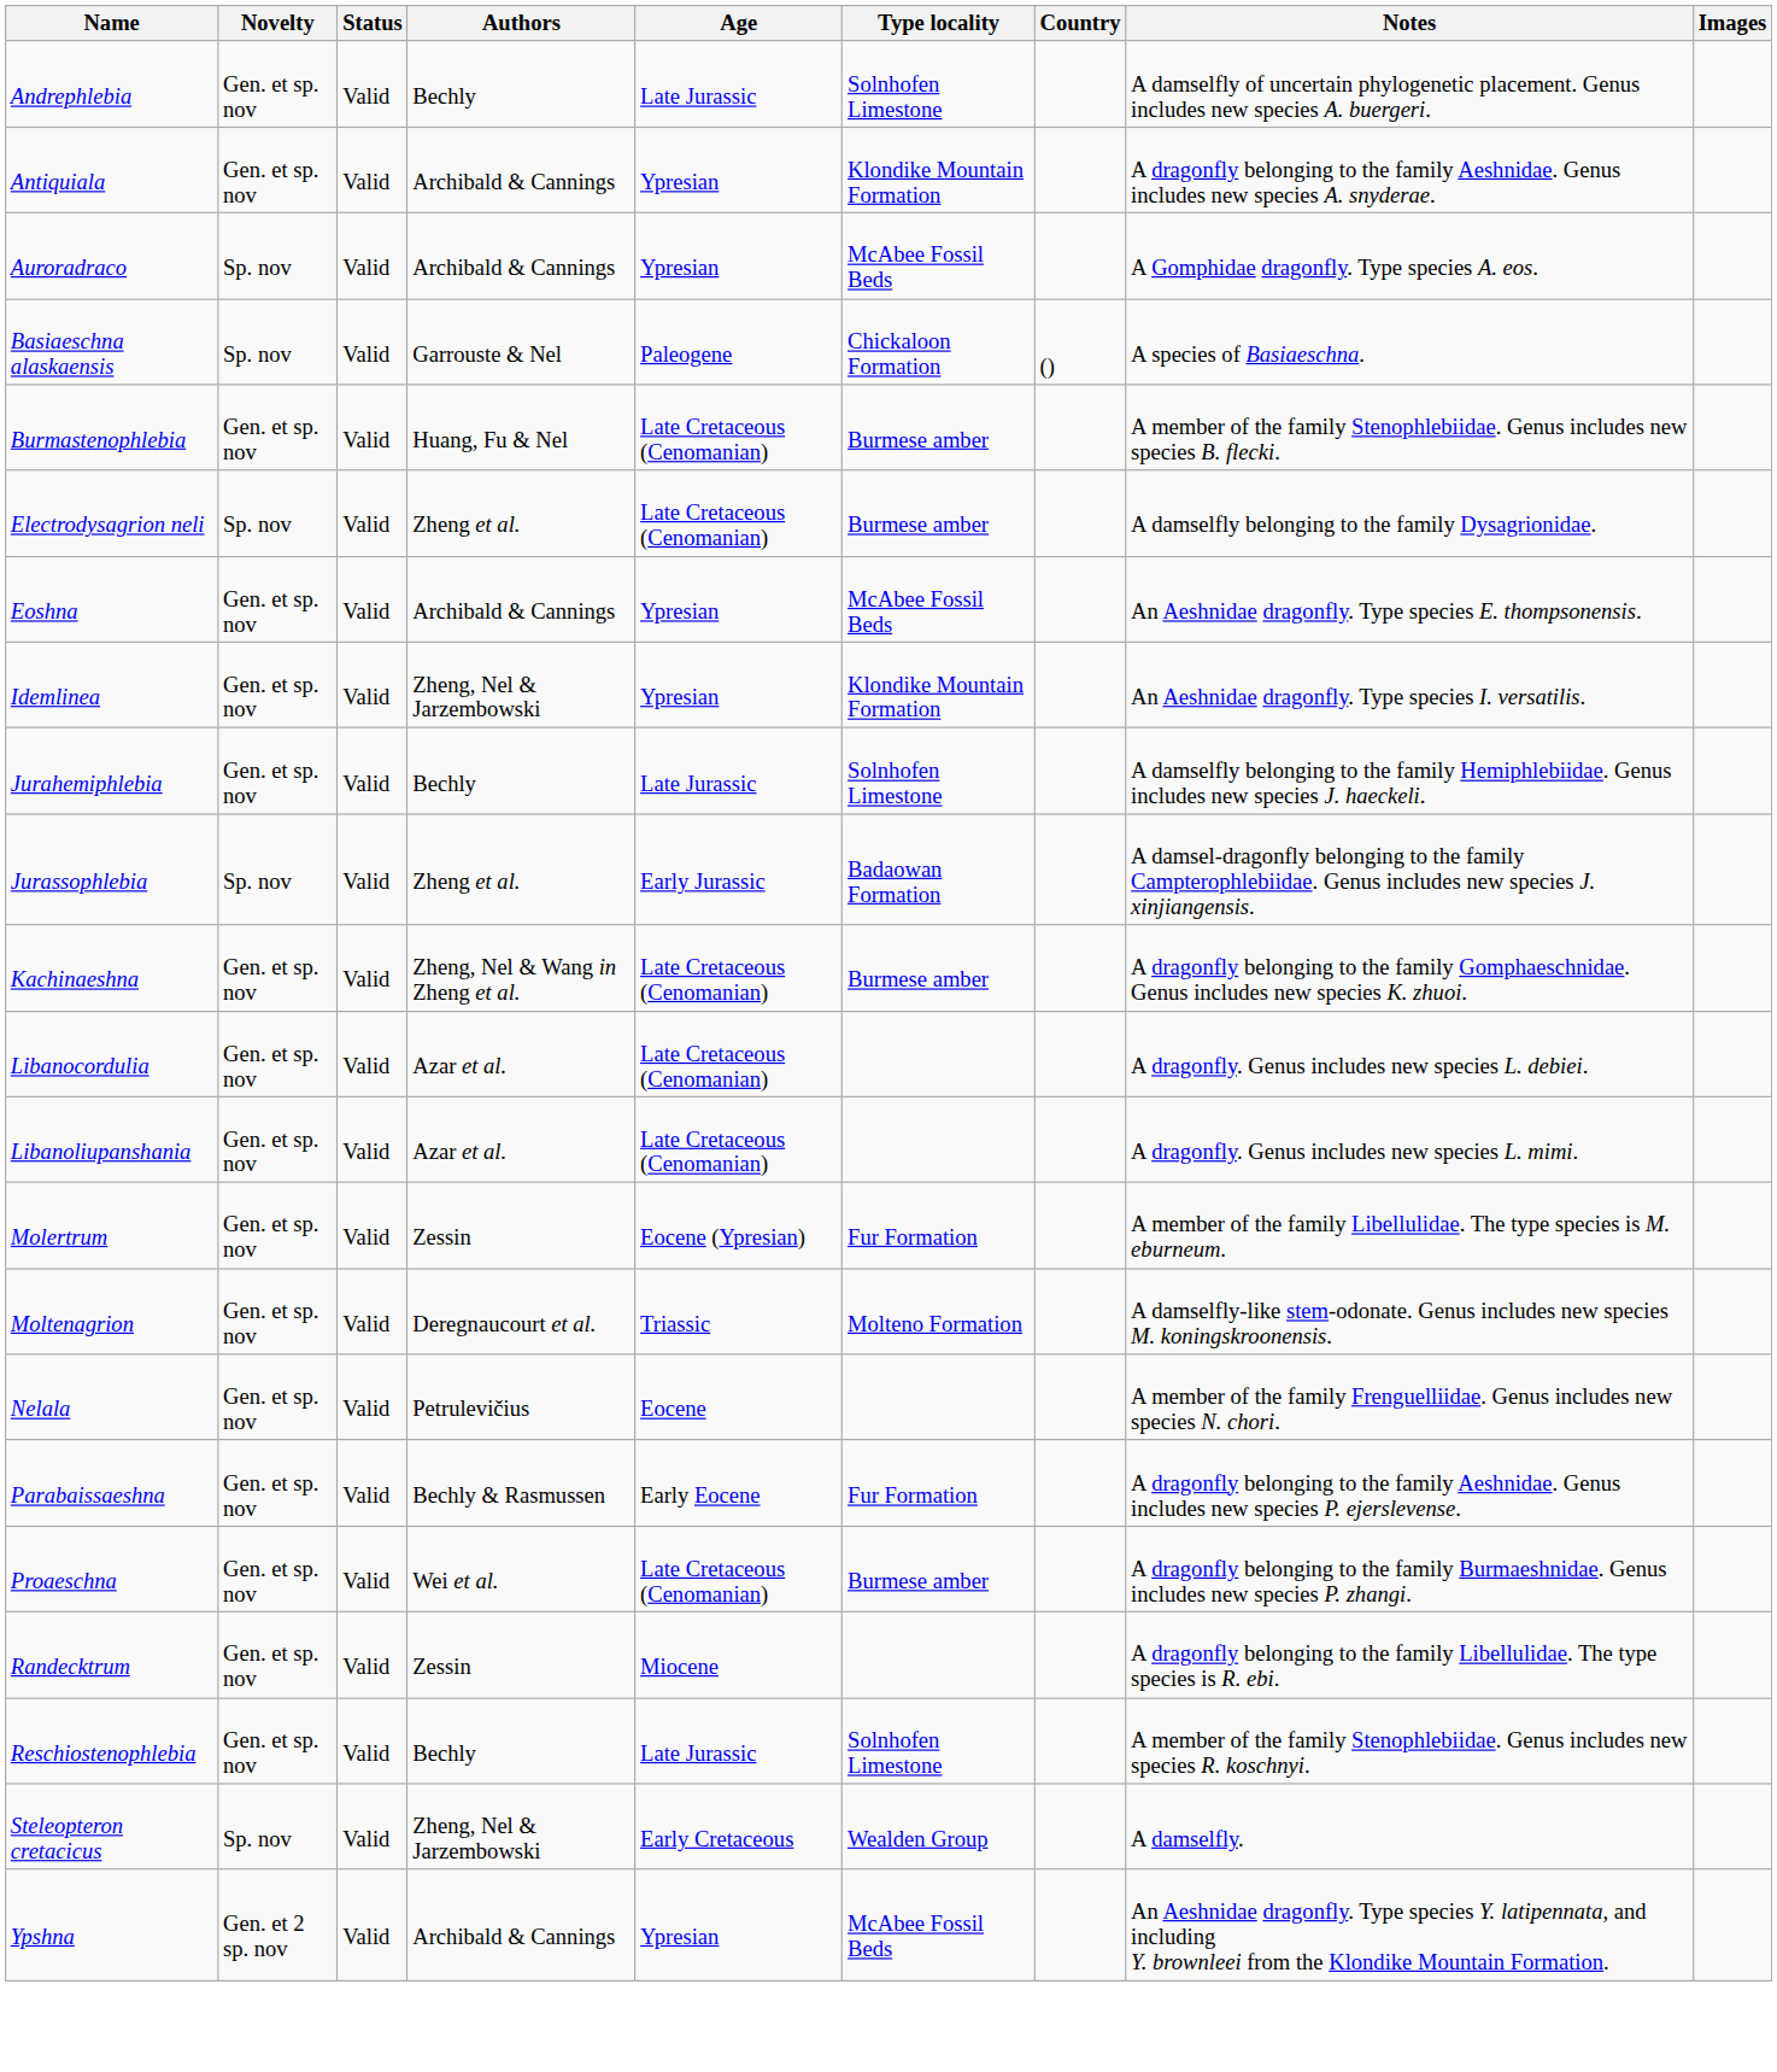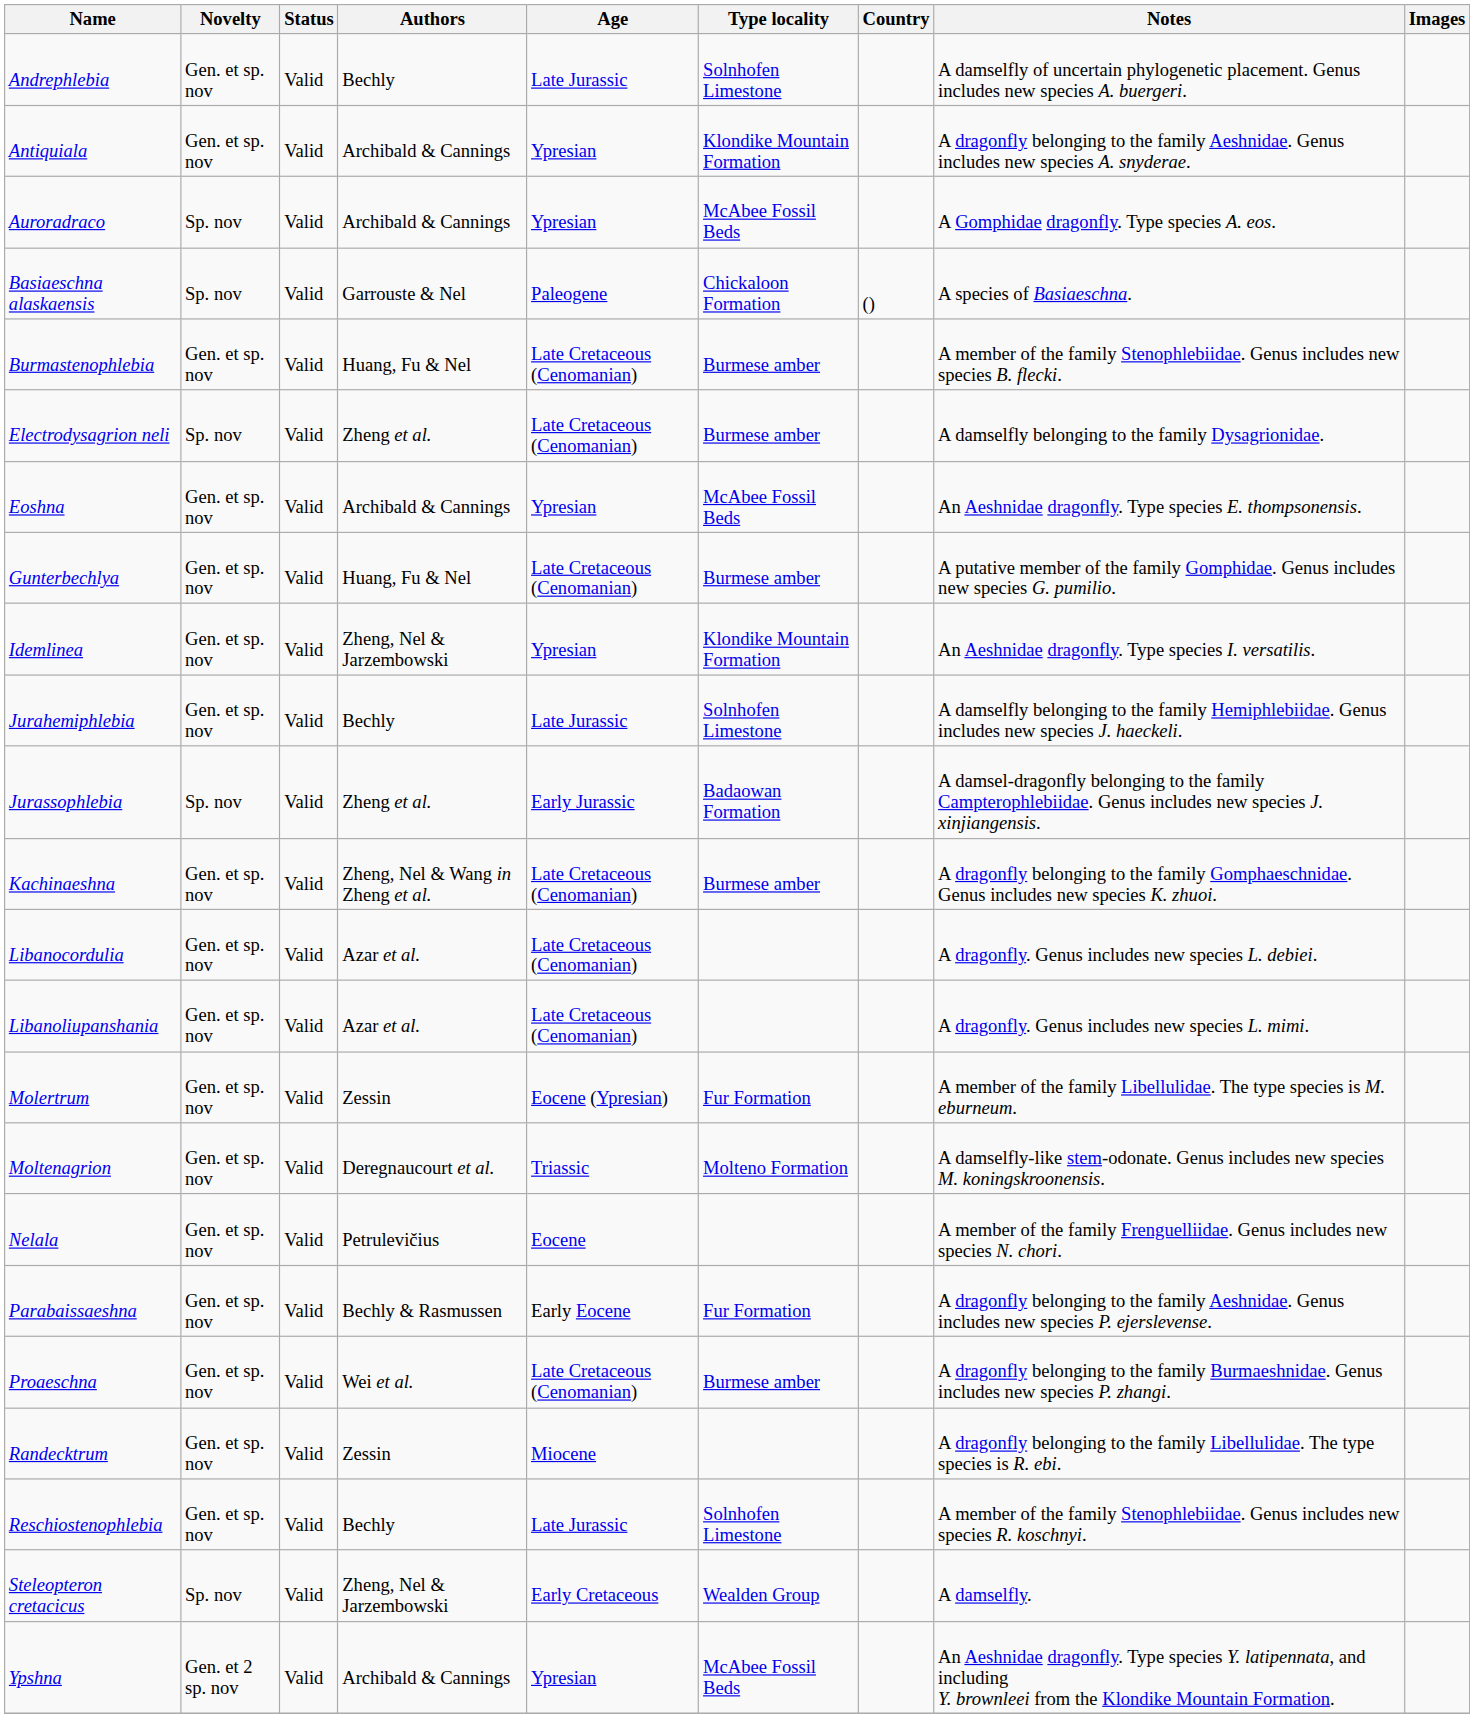 <table class="wikitable sortable" align="center" width="100%">
 <tr>
 <th>Name</th>
 <th>Novelty</th>
 <th>Status</th>
 <th>Authors</th>
 <th>Age</th>
 <th>Type locality</th>
 <th>Country</th>
 <th>Notes</th>
 <th>Images</th>
 </tr>
 <tr>
 <td><br><em><a href='#'>Andrephlebia</a></em></td>
 <td><br>Gen. et sp. nov</td>
 <td><br>Valid</td>
 <td><br>Bechly</td>
 <td><br><a href='#'>Late Jurassic</a></td>
 <td><br><a href='#'>Solnhofen Limestone</a></td>
 <td><br></td>
 <td><br>A damselfly of uncertain phylogenetic placement. Genus includes new species <em>A. buergeri</em>.</td>
 <td></td>
 </tr>
 <tr>
 <td><br><em><a href='#'>Antiquiala</a></em></td>
 <td><br>Gen. et sp. nov</td>
 <td><br>Valid</td>
 <td><br>Archibald & Cannings</td>
 <td><br><a href='#'>Ypresian</a></td>
 <td><br><a href='#'>Klondike Mountain Formation</a></td>
 <td><br><br></td>
 <td><br>A <a href='#'>dragonfly</a> belonging to the family <a href='#'>Aeshnidae</a>. Genus includes new species <em>A. snyderae</em>.</td>
 <td><br></td>
 </tr>
 <tr>
 <td><br><em><a href='#'>Auroradraco</a></em></td>
 <td><br>Sp. nov</td>
 <td><br>Valid</td>
 <td><br>Archibald & Cannings</td>
 <td><br><a href='#'>Ypresian</a></td>
 <td><br><a href='#'>McAbee Fossil Beds</a></td>
 <td><br><br></td>
 <td><br>A <a href='#'>Gomphidae</a> <a href='#'>dragonfly</a>. Type species <em>A. eos</em>.</td>
 <td></td>
 </tr>
 <tr>
 <td><br><em><a href='#'>Basiaeschna alaskaensis</a></em></td>
 <td><br>Sp. nov</td>
 <td><br>Valid</td>
 <td><br>Garrouste & Nel</td>
 <td><br><a href='#'>Paleogene</a></td>
 <td><br><a href='#'>Chickaloon Formation</a></td>
 <td><br><br>()</td>
 <td><br>A species of <em><a href='#'>Basiaeschna</a></em>.</td>
 <td></td>
 </tr>
 <tr>
 <td><br><em><a href='#'>Burmastenophlebia</a></em></td>
 <td><br>Gen. et sp. nov</td>
 <td><br>Valid</td>
 <td><br>Huang, Fu & Nel</td>
 <td><br><a href='#'>Late Cretaceous</a> (<a href='#'>Cenomanian</a>)</td>
 <td><br><a href='#'>Burmese amber</a></td>
 <td><br></td>
 <td><br>A member of the family <a href='#'>Stenophlebiidae</a>. Genus includes new species <em>B. flecki</em>.</td>
 <td></td>
 </tr>
 <tr>
 <td><br><em><a href='#'>Electrodysagrion neli</a></em></td>
 <td><br>Sp. nov</td>
 <td><br>Valid</td>
 <td><br>Zheng <em>et al.</em></td>
 <td><br><a href='#'>Late Cretaceous</a> (<a href='#'>Cenomanian</a>)</td>
 <td><br><a href='#'>Burmese amber</a></td>
 <td><br></td>
 <td><br>A damselfly belonging to the family <a href='#'>Dysagrionidae</a>.</td>
 <td></td>
 </tr>
 <tr>
 <td><br><em><a href='#'>Eoshna</a></em></td>
 <td><br>Gen. et sp. nov</td>
 <td><br>Valid</td>
 <td><br>Archibald & Cannings</td>
 <td><br><a href='#'>Ypresian</a></td>
 <td><br><a href='#'>McAbee Fossil Beds</a></td>
 <td><br><br></td>
 <td><br>An <a href='#'>Aeshnidae</a> <a href='#'>dragonfly</a>. Type species <em>E. thompsonensis</em>.</td>
+<td></td>
+</tr>
+<tr>
+<td><br><em><a href='#'>Gunterbechlya</a></em></td>
+<td><br>Gen. et sp. nov</td>
+<td><br>Valid</td>
+<td><br>Huang, Fu & Nel</td>
+<td><br><a href='#'>Late Cretaceous</a> (<a href='#'>Cenomanian</a>)</td>
+<td><br><a href='#'>Burmese amber</a></td>
+<td><br></td>
+<td><br>A putative member of the family <a href='#'>Gomphidae</a>. Genus includes new species <em>G. pumilio</em>.</td>
 <td></td>
 </tr>
 <tr>
 <td><br><em><a href='#'>Idemlinea</a></em></td>
 <td><br>Gen. et sp. nov</td>
 <td><br>Valid</td>
 <td><br>Zheng, Nel & Jarzembowski</td>
 <td><br><a href='#'>Ypresian</a></td>
 <td><br><a href='#'>Klondike Mountain Formation</a></td>
 <td><br><br></td>
 <td><br>An <a href='#'>Aeshnidae</a> <a href='#'>dragonfly</a>. Type species <em>I. versatilis</em>.</td>
 <td><br></td>
 </tr>
 <tr>
 <td><br><em><a href='#'>Jurahemiphlebia</a></em></td>
 <td><br>Gen. et sp. nov</td>
 <td><br>Valid</td>
 <td><br>Bechly</td>
 <td><br><a href='#'>Late Jurassic</a></td>
 <td><br><a href='#'>Solnhofen Limestone</a></td>
 <td><br></td>
 <td><br>A damselfly belonging to the family <a href='#'>Hemiphlebiidae</a>. Genus includes new species <em>J. haeckeli</em>.</td>
 <td></td>
 </tr>
 <tr>
 <td><br><em><a href='#'>Jurassophlebia</a></em></td>
 <td><br>Sp. nov</td>
 <td><br>Valid</td>
 <td><br>Zheng <em>et al.</em></td>
 <td><br><a href='#'>Early Jurassic</a></td>
 <td><br><a href='#'>Badaowan Formation</a></td>
 <td><br></td>
 <td><br>A damsel-dragonfly belonging to the family <a href='#'>Campterophlebiidae</a>. Genus includes new species <em>J. xinjiangensis</em>.</td>
 <td></td>
 </tr>
 <tr>
 <td><br><em><a href='#'>Kachinaeshna</a></em></td>
 <td><br>Gen. et sp. nov</td>
 <td><br>Valid</td>
 <td><br>Zheng, Nel & Wang <em>in</em> Zheng <em>et al.</em></td>
 <td><br><a href='#'>Late Cretaceous</a> (<a href='#'>Cenomanian</a>)</td>
 <td><br><a href='#'>Burmese amber</a></td>
 <td><br></td>
 <td><br>A <a href='#'>dragonfly</a> belonging to the family <a href='#'>Gomphaeschnidae</a>. Genus includes new species <em>K. zhuoi</em>.</td>
 <td></td>
 </tr>
 <tr>
 <td><br><em><a href='#'>Libanocordulia</a></em></td>
 <td><br>Gen. et sp. nov</td>
 <td><br>Valid</td>
 <td><br>Azar <em>et al.</em></td>
 <td><br><a href='#'>Late Cretaceous</a> (<a href='#'>Cenomanian</a>)</td>
 <td></td>
 <td><br></td>
 <td><br>A <a href='#'>dragonfly</a>. Genus includes new species <em>L. debiei</em>.</td>
 <td></td>
 </tr>
 <tr>
 <td><br><em><a href='#'>Libanoliupanshania</a></em></td>
 <td><br>Gen. et sp. nov</td>
 <td><br>Valid</td>
 <td><br>Azar <em>et al.</em></td>
 <td><br><a href='#'>Late Cretaceous</a> (<a href='#'>Cenomanian</a>)</td>
 <td></td>
 <td><br></td>
 <td><br>A <a href='#'>dragonfly</a>. Genus includes new species <em>L. mimi</em>.</td>
 <td></td>
 </tr>
 <tr>
 <td><br><em><a href='#'>Molertrum</a></em></td>
 <td><br>Gen. et sp. nov</td>
 <td><br>Valid</td>
 <td><br>Zessin</td>
 <td><br><a href='#'>Eocene</a> (<a href='#'>Ypresian</a>)</td>
 <td><br><a href='#'>Fur Formation</a></td>
 <td><br></td>
 <td><br>A member of the family <a href='#'>Libellulidae</a>. The type species is <em>M. eburneum</em>.</td>
 <td></td>
 </tr>
 <tr>
 <td><br><em><a href='#'>Moltenagrion</a></em></td>
 <td><br>Gen. et sp. nov</td>
 <td><br>Valid</td>
 <td><br>Deregnaucourt <em>et al.</em></td>
 <td><br><a href='#'>Triassic</a></td>
 <td><br><a href='#'>Molteno Formation</a></td>
 <td><br></td>
 <td><br>A damselfly-like <a href='#'>stem</a>-odonate. Genus includes new species <em>M. koningskroonensis</em>.</td>
 <td></td>
 </tr>
 <tr>
 <td><br><em><a href='#'>Nelala</a></em></td>
 <td><br>Gen. et sp. nov</td>
 <td><br>Valid</td>
 <td><br>Petrulevičius</td>
 <td><br><a href='#'>Eocene</a></td>
 <td></td>
 <td><br></td>
 <td><br>A member of the family <a href='#'>Frenguelliidae</a>. Genus includes new species <em>N. chori</em>.</td>
 <td></td>
 </tr>
 <tr>
 <td><br><em><a href='#'>Parabaissaeshna</a></em></td>
 <td><br>Gen. et sp. nov</td>
 <td><br>Valid</td>
 <td><br>Bechly & Rasmussen</td>
 <td><br>Early <a href='#'>Eocene</a></td>
 <td><br><a href='#'>Fur Formation</a></td>
 <td><br></td>
 <td><br>A <a href='#'>dragonfly</a> belonging to the family <a href='#'>Aeshnidae</a>. Genus includes new species <em>P. ejerslevense</em>.</td>
 <td></td>
 </tr>
 <tr>
 <td><br><em><a href='#'>Proaeschna</a></em></td>
 <td><br>Gen. et sp. nov</td>
 <td><br>Valid</td>
 <td><br>Wei <em>et al.</em></td>
 <td><br><a href='#'>Late Cretaceous</a> (<a href='#'>Cenomanian</a>)</td>
 <td><br><a href='#'>Burmese amber</a></td>
 <td><br></td>
 <td><br>A <a href='#'>dragonfly</a> belonging to the family <a href='#'>Burmaeshnidae</a>. Genus includes new species <em>P. zhangi</em>.</td>
 <td></td>
 </tr>
 <tr>
 <td><br><em><a href='#'>Randecktrum</a></em></td>
 <td><br>Gen. et sp. nov</td>
 <td><br>Valid</td>
 <td><br>Zessin</td>
 <td><br><a href='#'>Miocene</a></td>
 <td></td>
 <td><br></td>
 <td><br>A <a href='#'>dragonfly</a> belonging to the family <a href='#'>Libellulidae</a>. The type species is <em>R. ebi</em>.</td>
 <td></td>
 </tr>
 <tr>
 <td><br><em><a href='#'>Reschiostenophlebia</a></em></td>
 <td><br>Gen. et sp. nov</td>
 <td><br>Valid</td>
 <td><br>Bechly</td>
 <td><br><a href='#'>Late Jurassic</a></td>
 <td><br><a href='#'>Solnhofen Limestone</a></td>
 <td><br></td>
 <td><br>A member of the family <a href='#'>Stenophlebiidae</a>. Genus includes new species <em>R. koschnyi</em>.</td>
 <td></td>
 </tr>
 <tr>
 <td><br><em><a href='#'>Steleopteron cretacicus</a></em></td>
 <td><br>Sp. nov</td>
 <td><br>Valid</td>
 <td><br>Zheng, Nel & Jarzembowski</td>
 <td><br><a href='#'>Early Cretaceous</a></td>
 <td><br><a href='#'>Wealden Group</a></td>
 <td><br></td>
 <td><br>A <a href='#'>damselfly</a>.</td>
 <td></td>
 </tr>
 <tr>
 <td><br><em><a href='#'>Ypshna</a></em></td>
 <td><br>Gen. et 2 sp. nov</td>
 <td><br>Valid</td>
 <td><br>Archibald & Cannings</td>
 <td><br><a href='#'>Ypresian</a></td>
 <td><br><a href='#'>McAbee Fossil Beds</a></td>
 <td><br><br></td>
 <td><br>An <a href='#'>Aeshnidae</a> <a href='#'>dragonfly</a>. Type species <em>Y. latipennata</em>, and including<br> <em>Y. brownleei</em> from the <a href='#'>Klondike Mountain Formation</a>.</td>
 <td><br></td>
 </tr>
 <tr>
 </tr>
 </table>
